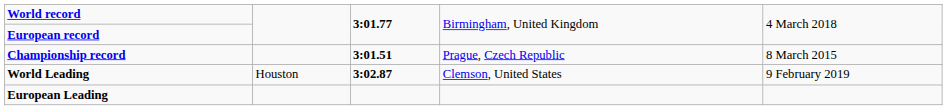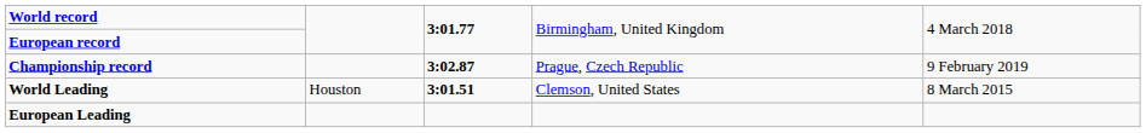 <table class="wikitable" width=75%>
 <tr>
 <td><strong><a href='#'>World record</a></strong></td>
 <td rowspan=2></td>
 <td rowspan=2><strong>3:01.77</strong></td>
 <td rowspan=2><a href='#'>Birmingham</a>, United Kingdom</td>
 <td rowspan=2>4 March 2018</td>
 </tr>
 <tr>
 <td><strong><a href='#'>European record</a></strong></td>
 </tr>
 <tr>
 <td><strong><a href='#'>Championship record</a></strong></td>
 <td></td>
-<td><strong>3:01.51</strong></td>
+<td><strong>3:02.87</strong></td>
 <td><a href='#'>Prague</a>, <a href='#'>Czech Republic</a></td>
-<td>8 March 2015</td>
+<td>9 February 2019</td>
 </tr>
 <tr>
 <td><strong>World Leading</strong></td>
 <td> Houston</td>
-<td><strong>3:02.87</strong></td>
+<td><strong>3:01.51</strong></td>
 <td><a href='#'>Clemson</a>, United States</td>
-<td>9 February 2019</td>
+<td>8 March 2015</td>
 </tr>
 <tr>
 <td><strong>European Leading</strong></td>
 <td></td>
 <td></td>
 <td></td>
 <td></td>
 </tr>
 </table>
